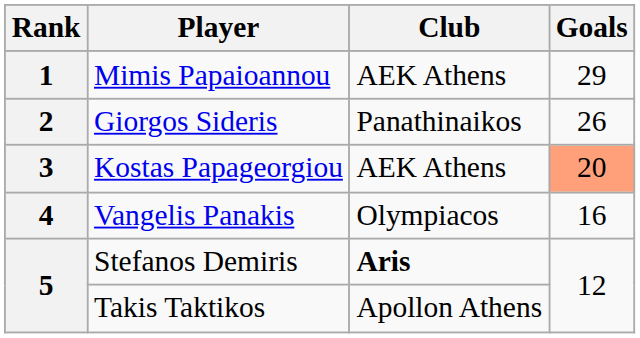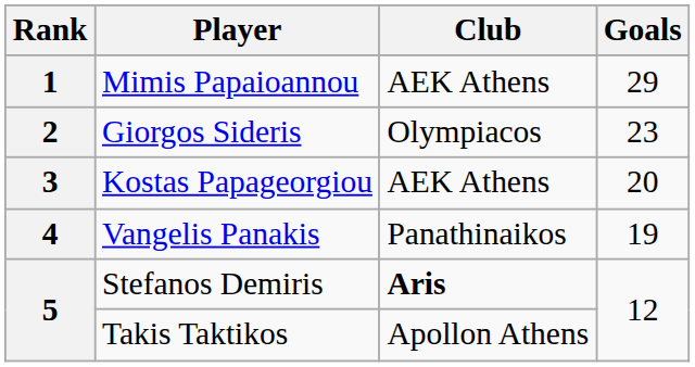 <table class="wikitable" style="text-align:center">
 <tr>
 <th>Rank</th>
 <th>Player</th>
 <th>Club</th>
 <th>Goals</th>
 </tr>
 <tr>
 <th>1</th>
 <td align="left"> <a href='#'>Mimis Papaioannou</a></td>
 <td align="left">AEK Athens</td>
 <td>29</td>
 </tr>
 <tr>
 <th>2</th>
 <td align="left"> <a href='#'>Giorgos Sideris</a></td>
-<td align="left">Panathinaikos</td>
-<td>26</td>
+<td align="left">Olympiacos</td>
+<td>23</td>
 </tr>
 <tr>
 <th>3</th>
 <td align="left"> <a href='#'>Kostas Papageorgiou</a></td>
 <td align="left">AEK Athens</td>
-<td style="background: lightsalmon;">20</td>
+<td>20</td>
 </tr>
 <tr>
 <th>4</th>
 <td align="left"> <a href='#'>Vangelis Panakis</a></td>
-<td align="left">Olympiacos</td>
-<td>16</td>
+<td align="left">Panathinaikos</td>
+<td>19</td>
 </tr>
 <tr>
 <th rowspan="2">5</th>
 <td align="left"> Stefanos Demiris</td>
 <td align="left"><strong>Aris</strong></td>
 <td rowspan="2">12</td>
 </tr>
 <tr>
 <td align="left"> Takis Taktikos</td>
 <td align="left">Apollon Athens</td>
 </tr>
 </table>
